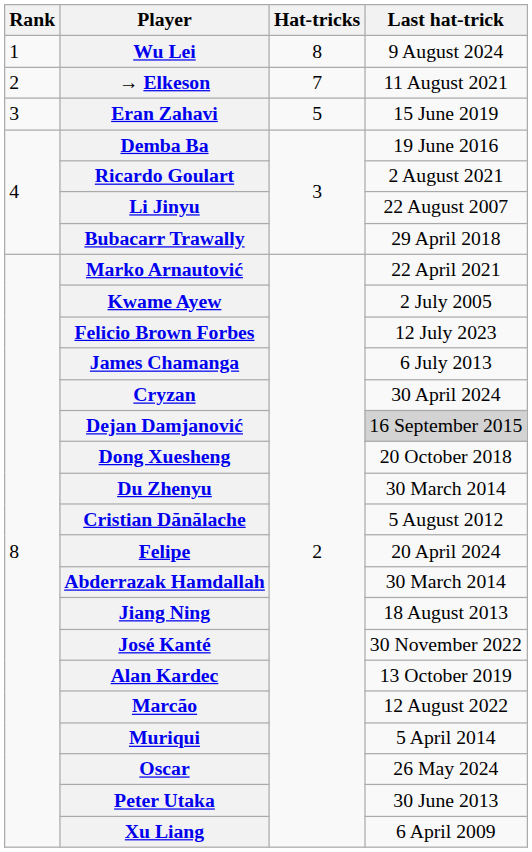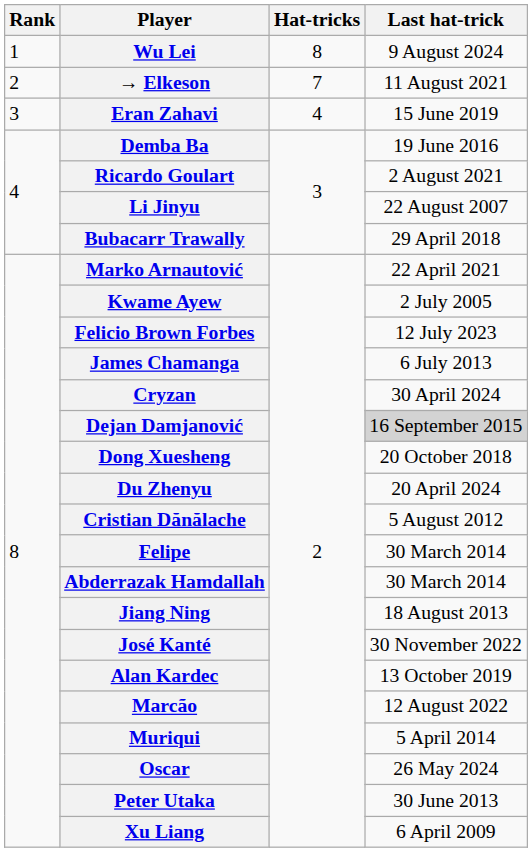 <table class="wikitable plainrowheaders">
 <tr>
 <th scope="col">Rank</th>
 <th scope="col">Player</th>
 <th scope="col">Hat-tricks</th>
 <th scope="col">Last hat-trick</th>
 </tr>
 <tr>
 <td rowspan="1">1</td>
 <th scope="row"> <strong><a href='#'>Wu Lei</a></strong></th>
 <td align=center>8</td>
 <td align=center>9 August 2024</td>
 </tr>
 <tr>
 <td rowspan="1">2</td>
 <th scope="row">→ <strong><a href='#'>Elkeson</a></strong></th>
 <td rowspan="1" align="center">7</td>
 <td align="center">11 August 2021</td>
 </tr>
 <tr>
 <td rowspan="1">3</td>
 <th scope="row"> <a href='#'>Eran Zahavi</a></th>
-<td rowspan="1" align="center">5</td>
+<td rowspan="1" align="center">4</td>
 <td align="center">15 June 2019</td>
 </tr>
 <tr>
 <td rowspan="4">4</td>
 <th scope="row"> <a href='#'>Demba Ba</a></th>
 <td rowspan="4" align="center">3</td>
 <td align="center">19 June 2016</td>
 </tr>
 <tr>
 <th scope="row"> <a href='#'>Ricardo Goulart</a></th>
 <td align="center">2 August 2021</td>
 </tr>
 <tr>
 <th scope="row"> <a href='#'>Li Jinyu</a></th>
 <td align="center">22 August 2007</td>
 </tr>
 <tr>
 <th scope="row"> <a href='#'>Bubacarr Trawally</a></th>
 <td align="center">29 April 2018</td>
 </tr>
 <tr>
 <td rowspan="19">8</td>
 <th scope="row"> <a href='#'>Marko Arnautović</a></th>
 <td rowspan="19" align="center">2</td>
 <td align="center">22 April 2021</td>
 </tr>
 <tr>
 <th scope="row"> <a href='#'>Kwame Ayew</a></th>
 <td align="center">2 July 2005</td>
 </tr>
 <tr>
 <th scope="row"> <a href='#'>Felicio Brown Forbes</a></th>
 <td align="center">12 July 2023</td>
 </tr>
 <tr>
 <th scope="row"> <a href='#'>James Chamanga</a></th>
 <td align="center">6 July 2013</td>
 </tr>
 <tr>
 <th scope="row"> <strong><a href='#'>Cryzan</a></strong></th>
 <td align="center">30 April 2024</td>
 </tr>
 <tr>
 <th scope="row"> <a href='#'>Dejan Damjanović</a></th>
 <td align="center" style="background: lightgrey;">16 September 2015</td>
 </tr>
 <tr>
 <th scope="row"> <a href='#'>Dong Xuesheng</a></th>
 <td align="center">20 October 2018</td>
 </tr>
 <tr>
 <th scope="row"> <a href='#'>Du Zhenyu</a></th>
-<td align="center">30 March 2014</td>
+<td align="center">20 April 2024</td>
 </tr>
 <tr>
 <th scope="row"> <a href='#'>Cristian Dănălache</a></th>
 <td align="center">5 August 2012</td>
 </tr>
 <tr>
 <th scope="row"> <strong><a href='#'>Felipe</a></strong></th>
-<td align="center">20 April 2024</td>
+<td align="center">30 March 2014</td>
 </tr>
 <tr>
 <th scope="row"> <a href='#'>Abderrazak Hamdallah</a></th>
 <td align="center">30 March 2014</td>
 </tr>
 <tr>
 <th scope="row"> <a href='#'>Jiang Ning</a></th>
 <td align="center">18 August 2013</td>
 </tr>
 <tr>
 <th scope="row"> <a href='#'>José Kanté</a></th>
 <td align="center">30 November 2022</td>
 </tr>
 <tr>
 <th scope="row"> <a href='#'>Alan Kardec</a></th>
 <td align="center">13 October 2019</td>
 </tr>
 <tr>
 <th scope="row"> <a href='#'>Marcão</a></th>
 <td align="center">12 August 2022</td>
 </tr>
 <tr>
 <th scope="row"> <a href='#'>Muriqui</a></th>
 <td align="center">5 April 2014</td>
 </tr>
 <tr>
 <th scope="row"> <strong><a href='#'>Oscar</a></strong></th>
 <td align="center">26 May 2024</td>
 </tr>
 <tr>
 <th scope="row"> <a href='#'>Peter Utaka</a></th>
 <td align="center">30 June 2013</td>
 </tr>
 <tr>
 <th scope="row"> <a href='#'>Xu Liang</a></th>
 <td align="center">6 April 2009</td>
 </tr>
 </table>
